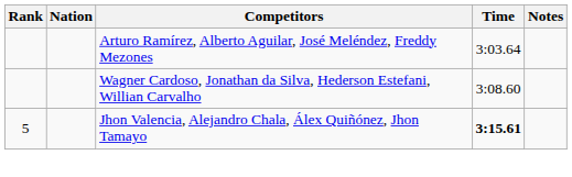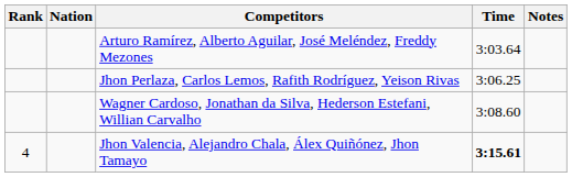 <table class="wikitable sortable" style="text-align:center">
 <tr>
 <th>Rank</th>
 <th>Nation</th>
 <th>Competitors</th>
 <th>Time</th>
 <th>Notes</th>
 </tr>
 <tr>
 <td></td>
 <td align=left></td>
 <td align=left><a href='#'>Arturo Ramírez</a>, <a href='#'>Alberto Aguilar</a>, <a href='#'>José Meléndez</a>, <a href='#'>Freddy Mezones</a></td>
 <td>3:03.64</td>
 <td></td>
 </tr>
 <tr>
 <td></td>
 <td align=left></td>
+<td align=left><a href='#'>Jhon Perlaza</a>, <a href='#'>Carlos Lemos</a>, <a href='#'>Rafith Rodríguez</a>, <a href='#'>Yeison Rivas</a></td>
+<td>3:06.25</td>
+<td></td>
+</tr>
+<tr>
+<td></td>
+<td align=left></td>
 <td align=left><a href='#'>Wagner Cardoso</a>, <a href='#'>Jonathan da Silva</a>, <a href='#'>Hederson Estefani</a>, <a href='#'>Willian Carvalho</a></td>
 <td>3:08.60</td>
 <td></td>
 </tr>
 <tr>
-<td>5</td>
+<td>4</td>
 <td align=left></td>
 <td align=left><a href='#'>Jhon Valencia</a>, <a href='#'>Alejandro Chala</a>, <a href='#'>Álex Quiñónez</a>, <a href='#'>Jhon Tamayo</a></td>
 <td><strong>3:15.61</strong></td>
 <td></td>
 </tr>
 </table>
